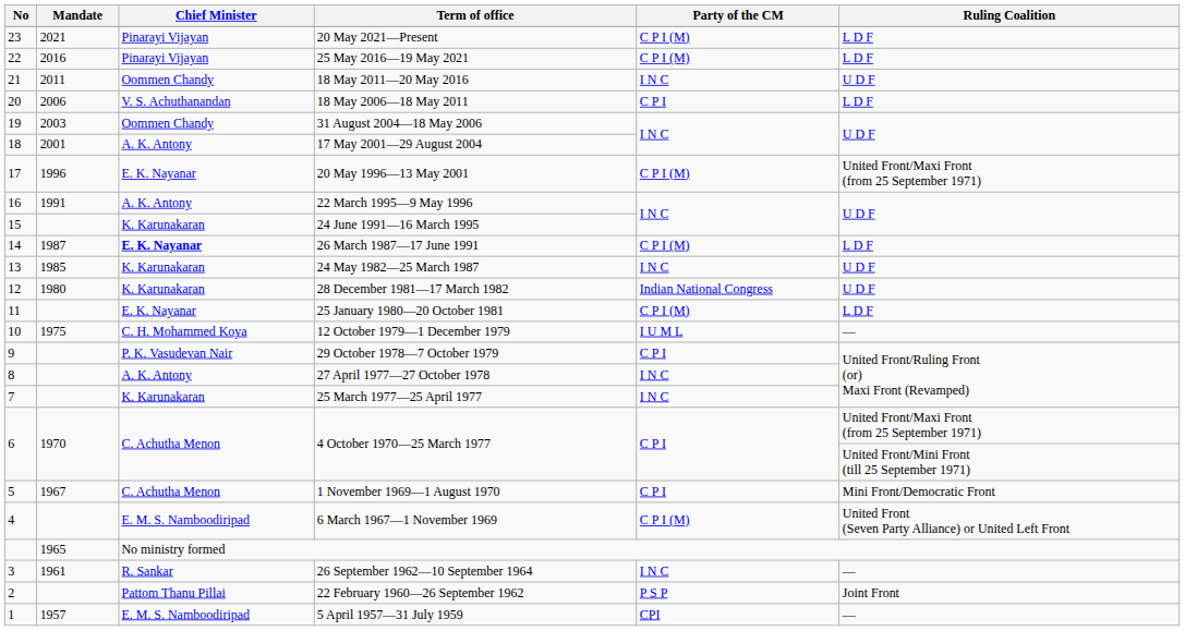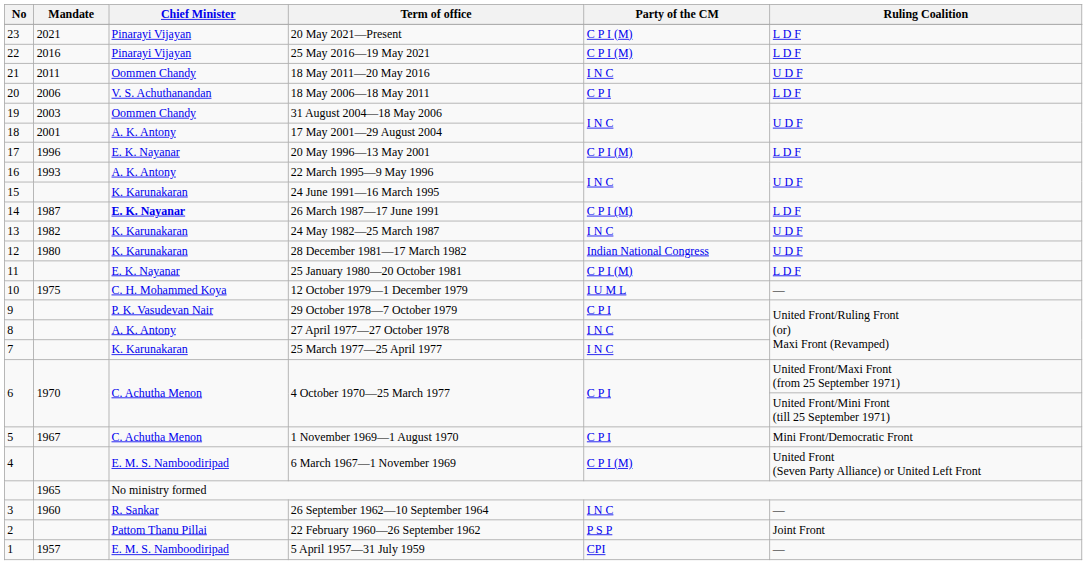 <table class="wikitable sortable" width="82%" style="font-size: 90%;">
 <tr>
 <th>No</th>
 <th>Mandate</th>
 <th><a href='#'>Chief Minister</a></th>
 <th>Term of office</th>
 <th>Party of the CM</th>
 <th>Ruling Coalition</th>
 </tr>
 <tr>
 </tr>
 <tr>
 <td>23</td>
 <td>2021</td>
 <td><a href='#'>Pinarayi Vijayan</a></td>
 <td>20 May 2021—Present</td>
 <td><a href='#'>C P I (M)</a></td>
 <td><a href='#'>L D F</a></td>
 </tr>
 <tr>
 <td>22</td>
 <td>2016</td>
 <td><a href='#'>Pinarayi Vijayan</a></td>
 <td>25 May 2016—19 May 2021</td>
 <td><a href='#'>C P I (M)</a></td>
 <td><a href='#'>L D F</a></td>
 </tr>
 <tr>
 <td>21</td>
 <td>2011</td>
 <td><a href='#'>Oommen Chandy</a></td>
 <td>18 May 2011—20 May 2016</td>
 <td><a href='#'>I N C</a></td>
 <td><a href='#'>U D F</a></td>
 </tr>
 <tr>
 <td>20</td>
 <td>2006</td>
 <td><a href='#'>V. S. Achuthanandan</a></td>
 <td>18 May 2006—18 May 2011</td>
 <td><a href='#'>C P I</a></td>
 <td><a href='#'>L D F</a></td>
 </tr>
 <tr>
 <td>19</td>
 <td>2003</td>
 <td><a href='#'>Oommen Chandy</a></td>
 <td>31 August 2004—18 May 2006</td>
 <td rowspan="2"><a href='#'>I N C</a></td>
 <td rowspan="2"><a href='#'>U D F</a></td>
 </tr>
 <tr>
 <td>18</td>
 <td>2001</td>
 <td><a href='#'>A. K. Antony</a></td>
 <td>17 May 2001—29 August 2004</td>
 </tr>
 <tr>
 <td>17</td>
 <td>1996</td>
 <td><a href='#'>E. K. Nayanar</a></td>
 <td>20 May 1996—13 May 2001</td>
 <td><a href='#'>C P I (M)</a></td>
-<td>United Front/Maxi Front<br>(from 25 September 1971)</td>
+<td><a href='#'>L D F</a></td>
 </tr>
 <tr>
 <td>16</td>
-<td>1991</td>
+<td>1993</td>
 <td><a href='#'>A. K. Antony</a></td>
 <td>22 March 1995—9 May 1996</td>
 <td rowspan="2"><a href='#'>I N C</a></td>
 <td rowspan="2"><a href='#'>U D F</a></td>
 </tr>
 <tr>
 <td>15</td>
 <td></td>
 <td><a href='#'>K. Karunakaran</a></td>
 <td>24 June 1991—16 March 1995</td>
 </tr>
 <tr>
 <td>14</td>
 <td>1987</td>
 <td><strong><a href='#'>E. K. Nayanar</a></strong></td>
 <td>26 March 1987—17 June 1991</td>
 <td><a href='#'>C P I (M)</a></td>
 <td><a href='#'>L D F</a></td>
 </tr>
 <tr>
 <td>13</td>
-<td>1985</td>
+<td>1982</td>
 <td><a href='#'>K. Karunakaran</a></td>
 <td>24 May 1982—25 March 1987</td>
 <td><a href='#'>I N C</a></td>
 <td><a href='#'>U D F</a></td>
 </tr>
 <tr>
 <td>12</td>
 <td>1980</td>
 <td><a href='#'>K. Karunakaran</a></td>
 <td>28 December 1981—17 March 1982</td>
 <td><a href='#'>Indian National Congress</a></td>
 <td><a href='#'>U D F</a></td>
 </tr>
 <tr>
 <td>11</td>
 <td></td>
 <td><a href='#'>E. K. Nayanar</a></td>
 <td>25 January 1980—20 October 1981</td>
 <td><a href='#'>C P I (M)</a></td>
 <td><a href='#'>L D F</a></td>
 </tr>
 <tr>
 <td>10</td>
 <td>1975</td>
 <td><a href='#'>C. H. Mohammed Koya</a></td>
 <td>12 October 1979—1 December 1979</td>
 <td><a href='#'>I U M L</a></td>
 <td>—</td>
 </tr>
 <tr>
 <td>9</td>
 <td></td>
 <td><a href='#'>P. K. Vasudevan Nair</a></td>
 <td>29 October 1978—7 October 1979</td>
 <td><a href='#'>C P I</a></td>
 <td rowspan="3">United Front/Ruling Front<br>(or)<br>Maxi Front (Revamped)</td>
 </tr>
 <tr>
 <td>8</td>
 <td></td>
 <td><a href='#'>A. K. Antony</a></td>
 <td>27 April 1977—27 October 1978</td>
 <td><a href='#'>I N C</a></td>
 </tr>
 <tr>
 <td>7</td>
 <td></td>
 <td><a href='#'>K. Karunakaran</a></td>
 <td>25 March 1977—25 April 1977</td>
 <td><a href='#'>I N C</a></td>
 </tr>
 <tr>
 <td rowspan="2">6</td>
 <td rowspan="2">1970</td>
 <td rowspan="2"><a href='#'>C. Achutha Menon</a></td>
 <td rowspan="2">4 October 1970—25 March 1977</td>
 <td rowspan="2"><a href='#'>C P I</a></td>
 <td>United Front/Maxi Front<br>(from 25 September 1971)</td>
 </tr>
 <tr>
 <td>United Front/Mini Front<br>(till 25 September 1971)</td>
 </tr>
 <tr>
 <td>5</td>
 <td>1967</td>
 <td><a href='#'>C. Achutha Menon</a></td>
 <td>1 November 1969—1 August 1970</td>
 <td><a href='#'>C P I</a></td>
 <td>Mini Front/Democratic Front</td>
 </tr>
 <tr>
 <td>4</td>
 <td></td>
 <td><a href='#'>E. M. S. Namboodiripad</a></td>
 <td>6 March 1967—1 November 1969</td>
 <td><a href='#'>C P I (M)</a></td>
 <td>United Front<br>(Seven Party Alliance) or United Left Front</td>
 </tr>
 <tr>
 <td></td>
 <td>1965</td>
 <td colspan="4">No ministry formed</td>
 </tr>
 <tr>
 <td>3</td>
-<td>1961</td>
+<td>1960</td>
 <td><a href='#'>R. Sankar</a></td>
 <td>26 September 1962—10 September 1964</td>
 <td><a href='#'>I N C</a></td>
 <td>—</td>
 </tr>
 <tr>
 <td>2</td>
 <td></td>
 <td><a href='#'>Pattom Thanu Pillai</a></td>
 <td>22 February 1960—26 September 1962</td>
 <td><a href='#'>P S P</a></td>
 <td>Joint Front</td>
 </tr>
 <tr>
 <td>1</td>
 <td>1957</td>
 <td><a href='#'>E. M. S. Namboodiripad</a></td>
 <td>5 April 1957—31 July 1959</td>
 <td><a href='#'>CPI</a></td>
 <td>—</td>
 </tr>
 </table>
